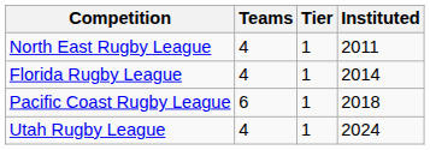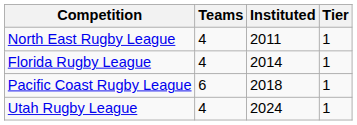 <table class="wikitable">
 <tr>
 <th>Competition</th>
 <th>Teams</th>
+<th>Instituted</th>
 <th>Tier</th>
-<th>Instituted</th>
 </tr>
 <tr>
 <td> <a href='#'>North East Rugby League</a></td>
 <td>4</td>
+<td>2011</td>
 <td>1</td>
-<td>2011</td>
 </tr>
 <tr>
 <td> <a href='#'>Florida Rugby League</a></td>
 <td>4</td>
+<td>2014</td>
 <td>1</td>
-<td>2014</td>
 </tr>
 <tr>
 <td> <a href='#'>Pacific Coast Rugby League</a></td>
 <td>6</td>
+<td>2018</td>
 <td>1</td>
-<td>2018</td>
 </tr>
 <tr>
 <td> <a href='#'>Utah Rugby League</a></td>
 <td>4</td>
+<td>2024</td>
 <td>1</td>
-<td>2024</td>
 </tr>
 </table>
